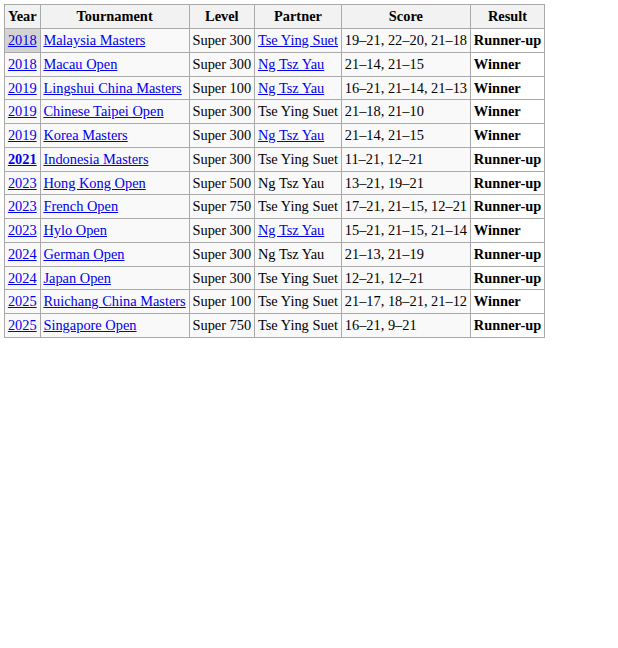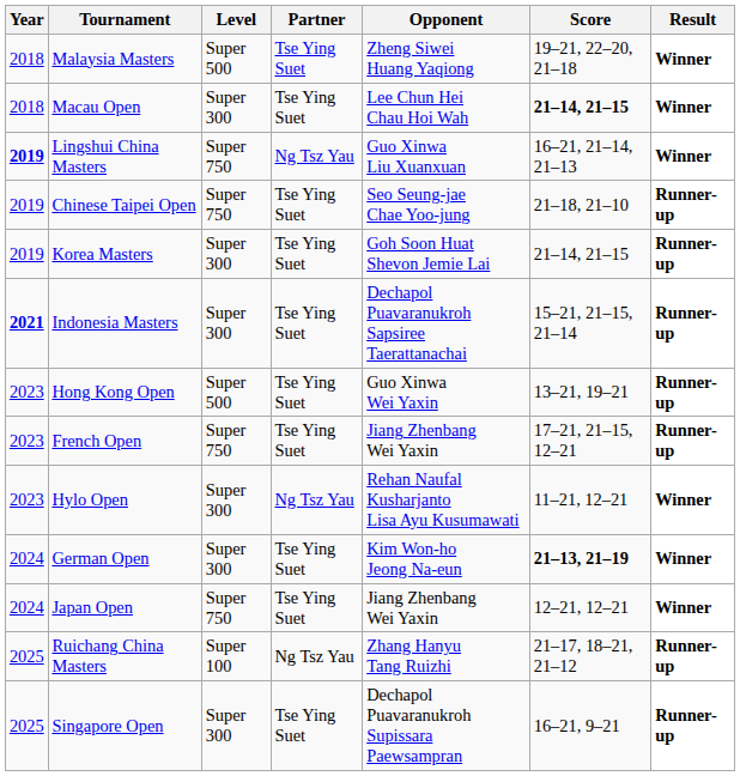 <table class="sortable wikitable" style="font-size: 90%;">
 <tr>
 <th>Year</th>
 <th>Tournament</th>
 <th>Level</th>
 <th>Partner</th>
+<th>Opponent</th>
 <th>Score</th>
 <th>Result</th>
 </tr>
 <tr>
-<td align="center" style="background: lightgrey;"><a href='#'>2018</a></td>
+<td align="center"><a href='#'>2018</a></td>
 <td align="left"><a href='#'>Malaysia Masters</a></td>
-<td align="left">Super 300</td>
+<td align="left">Super 500</td>
 <td align="left"> <a href='#'>Tse Ying Suet</a></td>
+<td align="left"> <a href='#'>Zheng Siwei</a><br> <a href='#'>Huang Yaqiong</a></td>
 <td align="left">19–21, 22–20, 21–18</td>
-<td style="text-align:left; background:white"> <strong>Runner-up</strong></td>
+<td style="text-align:left; background:white"> <strong>Winner</strong></td>
 </tr>
 <tr>
 <td align="center"><a href='#'>2018</a></td>
 <td align="left"><a href='#'>Macau Open</a></td>
 <td align="left">Super 300</td>
-<td align="left"> <a href='#'>Ng Tsz Yau</a></td>
-<td align="left">21–14, 21–15</td>
+<td align="left"> Tse Ying Suet</td>
+<td align="left"> <a href='#'>Lee Chun Hei</a><br> <a href='#'>Chau Hoi Wah</a></td>
+<td align="left"><strong>21–14, 21–15</strong></td>
 <td style="text-align:left; background:white"> <strong>Winner</strong></td>
 </tr>
 <tr>
-<td align="center"><a href='#'>2019</a></td>
+<td align="center"><strong><a href='#'>2019</a></strong></td>
 <td align="left"><a href='#'>Lingshui China Masters</a></td>
-<td align="left">Super 100</td>
+<td align="left">Super 750</td>
 <td align="left"> <a href='#'>Ng Tsz Yau</a></td>
+<td align="left"> <a href='#'>Guo Xinwa</a><br> <a href='#'>Liu Xuanxuan</a></td>
 <td align="left">16–21, 21–14, 21–13</td>
 <td style="text-align:left; background:white"> <strong>Winner</strong></td>
 </tr>
 <tr>
 <td align="center"><a href='#'>2019</a></td>
 <td align="left"><a href='#'>Chinese Taipei Open</a></td>
-<td align="left">Super 300</td>
+<td align="left">Super 750</td>
 <td align="left"> Tse Ying Suet</td>
+<td align="left"> <a href='#'>Seo Seung-jae</a><br> <a href='#'>Chae Yoo-jung</a></td>
 <td align="left">21–18, 21–10</td>
-<td style="text-align:left; background:white"> <strong>Winner</strong></td>
+<td style="text-align:left; background:white"> <strong>Runner-up</strong></td>
 </tr>
 <tr>
 <td align="center"><a href='#'>2019</a></td>
 <td align="left"><a href='#'>Korea Masters</a></td>
 <td align="left">Super 300</td>
-<td align="left"> <a href='#'>Ng Tsz Yau</a></td>
+<td align="left"> Tse Ying Suet</td>
+<td align="left"> <a href='#'>Goh Soon Huat</a><br> <a href='#'>Shevon Jemie Lai</a></td>
 <td align="left">21–14, 21–15</td>
-<td style="text-align:left; background:white"> <strong>Winner</strong></td>
+<td style="text-align:left; background:white"> <strong>Runner-up</strong></td>
 </tr>
 <tr>
 <td align="center"><strong><a href='#'>2021</a></strong></td>
 <td align="left"><a href='#'>Indonesia Masters</a></td>
 <td align="left">Super 300</td>
 <td align="left"> Tse Ying Suet</td>
-<td align="left">11–21, 12–21</td>
+<td align="left"> <a href='#'>Dechapol Puavaranukroh</a><br> <a href='#'>Sapsiree Taerattanachai</a></td>
+<td align="left">15–21, 21–15, 21–14</td>
 <td style="text-align:left; background:white"> <strong>Runner-up</strong></td>
 </tr>
 <tr>
 <td align="center"><a href='#'>2023</a></td>
 <td align="left"><a href='#'>Hong Kong Open</a></td>
 <td align="left">Super 500</td>
-<td align="left"> Ng Tsz Yau</td>
+<td align="left"> Tse Ying Suet</td>
+<td align="left"> Guo Xinwa<br> <a href='#'>Wei Yaxin</a></td>
 <td align="left">13–21, 19–21</td>
 <td style="text-align:left; background:white"> <strong>Runner-up</strong></td>
 </tr>
 <tr>
 <td align="center"><a href='#'>2023</a></td>
 <td align="left"><a href='#'>French Open</a></td>
 <td align="left">Super 750</td>
 <td align="left"> Tse Ying Suet</td>
+<td align="left"> <a href='#'>Jiang Zhenbang</a><br> Wei Yaxin</td>
 <td align="left">17–21, 21–15, 12–21</td>
 <td style="text-align:left; background:white"> <strong>Runner-up</strong></td>
 </tr>
 <tr>
 <td align="center"><a href='#'>2023</a></td>
 <td align="left"><a href='#'>Hylo Open</a></td>
 <td align="left">Super 300</td>
 <td align="left"> <a href='#'>Ng Tsz Yau</a></td>
-<td align="left">15–21, 21–15, 21–14</td>
+<td align="left"> <a href='#'>Rehan Naufal Kusharjanto</a><br> <a href='#'>Lisa Ayu Kusumawati</a></td>
+<td align="left">11–21, 12–21</td>
 <td style="text-align:left; background:white"> <strong>Winner</strong></td>
 </tr>
 <tr>
 <td align="center"><a href='#'>2024</a></td>
 <td align="left"><a href='#'>German Open</a></td>
 <td align="left">Super 300</td>
-<td align="left"> Ng Tsz Yau</td>
-<td align="left">21–13, 21–19</td>
-<td style="text-align:left; background:white"> <strong>Runner-up</strong></td>
+<td align="left"> Tse Ying Suet</td>
+<td align="left"> <a href='#'>Kim Won-ho</a><br> <a href='#'>Jeong Na-eun</a></td>
+<td align="left"><strong>21–13, 21–19</strong></td>
+<td style="text-align:left; background:white"> <strong>Winner</strong></td>
 </tr>
 <tr>
 <td align="center"><a href='#'>2024</a></td>
 <td align="left"><a href='#'>Japan Open</a></td>
-<td align="left">Super 300</td>
+<td align="left">Super 750</td>
 <td align="left"> Tse Ying Suet</td>
+<td align="left"> Jiang Zhenbang<br> Wei Yaxin</td>
 <td align="left">12–21, 12–21</td>
-<td style="text-align:left; background:white"> <strong>Runner-up</strong></td>
+<td style="text-align:left; background:white"> <strong>Winner</strong></td>
 </tr>
 <tr>
 <td align="center"><a href='#'>2025</a></td>
 <td align="left"><a href='#'>Ruichang China Masters</a></td>
 <td align="left">Super 100</td>
-<td align="left"> Tse Ying Suet</td>
+<td align="left"> Ng Tsz Yau</td>
+<td align="left"> <a href='#'>Zhang Hanyu</a><br> <a href='#'>Tang Ruizhi</a></td>
 <td align="left">21–17, 18–21, 21–12</td>
-<td style="text-align:left; background:white"> <strong>Winner</strong></td>
+<td style="text-align:left; background:white"> <strong>Runner-up</strong></td>
 </tr>
 <tr>
 <td align="center"><a href='#'>2025</a></td>
 <td align="left"><a href='#'>Singapore Open</a></td>
-<td align="left">Super 750</td>
+<td align="left">Super 300</td>
 <td align="left"> Tse Ying Suet</td>
+<td align="left"> Dechapol Puavaranukroh<br> <a href='#'>Supissara Paewsampran</a></td>
 <td align="left">16–21, 9–21</td>
 <td style="text-align:left; background:white"> <strong>Runner-up</strong></td>
 </tr>
 </table>
